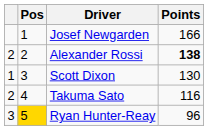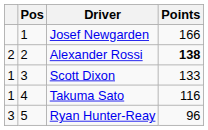 <table class="wikitable" style="font-size: 95%;">
 <tr>
 <th></th>
 <th>Pos</th>
 <th>Driver</th>
 <th>Points</th>
 </tr>
 <tr>
 <td align="left"></td>
 <td>1</td>
 <td> <a href='#'>Josef Newgarden</a></td>
 <td align="right">166</td>
 </tr>
 <tr>
 <td align="left"> 2</td>
 <td>2</td>
 <td> <a href='#'>Alexander Rossi</a></td>
 <td align="right"><strong>138</strong></td>
 </tr>
 <tr>
 <td align="left"> 1</td>
 <td>3</td>
 <td> <a href='#'>Scott Dixon</a></td>
-<td align="right">130</td>
+<td align="right">133</td>
 </tr>
 <tr>
-<td align="left"> 2</td>
+<td align="left"> 1</td>
 <td>4</td>
 <td> <a href='#'>Takuma Sato</a></td>
 <td align="right">116</td>
 </tr>
 <tr>
 <td align="left"> 3</td>
-<td style="background: gold;">5</td>
+<td>5</td>
 <td> <a href='#'>Ryan Hunter-Reay</a></td>
 <td align="right">96</td>
 </tr>
 </table>
